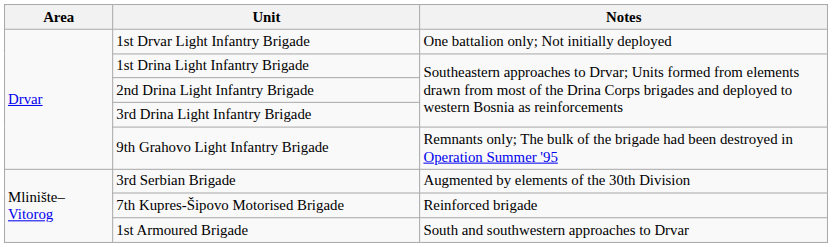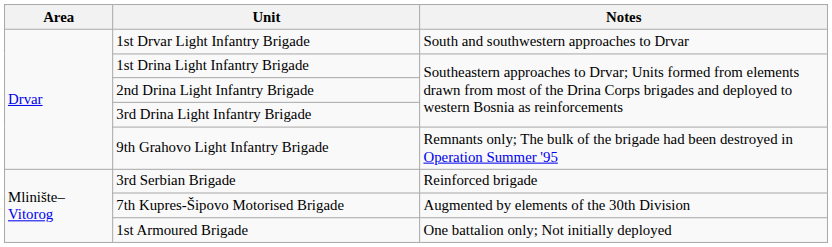 <table class="plainrowheaders wikitable collapsible collapsed" style="cellspacing=2px; text-align:left; font-size:90%;" width=800px>
 <tr style="font-size:100%; text-align:right;">
 <th style="width:100px;" scope="col">Area</th>
 <th style="width:300px;" scope="col">Unit</th>
 <th style="width:400px;" scope="col">Notes</th>
 </tr>
 <tr>
 <td rowspan=5><a href='#'>Drvar</a></td>
 <td>1st Drvar Light Infantry Brigade</td>
-<td>One battalion only; Not initially deployed</td>
+<td>South and southwestern approaches to Drvar</td>
 </tr>
 <tr>
 <td>1st Drina Light Infantry Brigade</td>
 <td rowspan=3>Southeastern approaches to Drvar; Units formed from elements drawn from most of the Drina Corps brigades and deployed to western Bosnia as reinforcements</td>
 </tr>
 <tr>
 <td>2nd Drina Light Infantry Brigade</td>
 </tr>
 <tr>
 <td>3rd Drina Light Infantry Brigade</td>
 </tr>
 <tr>
 <td>9th Grahovo Light Infantry Brigade</td>
 <td>Remnants only; The bulk of the brigade had been destroyed in <a href='#'>Operation Summer '95</a></td>
 </tr>
 <tr>
 <td rowspan=3>Mlinište–<a href='#'>Vitorog</a></td>
 <td>3rd Serbian Brigade</td>
+<td>Reinforced brigade</td>
+</tr>
+<tr>
+<td>7th Kupres-Šipovo Motorised Brigade</td>
 <td>Augmented by elements of the 30th Division</td>
 </tr>
 <tr>
-<td>7th Kupres-Šipovo Motorised Brigade</td>
-<td>Reinforced brigade</td>
-</tr>
-<tr>
 <td>1st Armoured Brigade</td>
-<td>South and southwestern approaches to Drvar</td>
+<td>One battalion only; Not initially deployed</td>
 </tr>
 </table>
